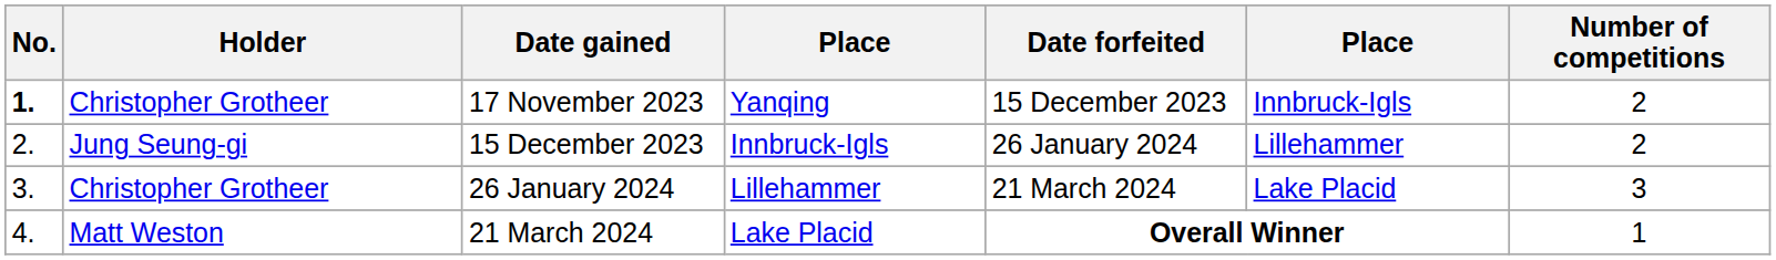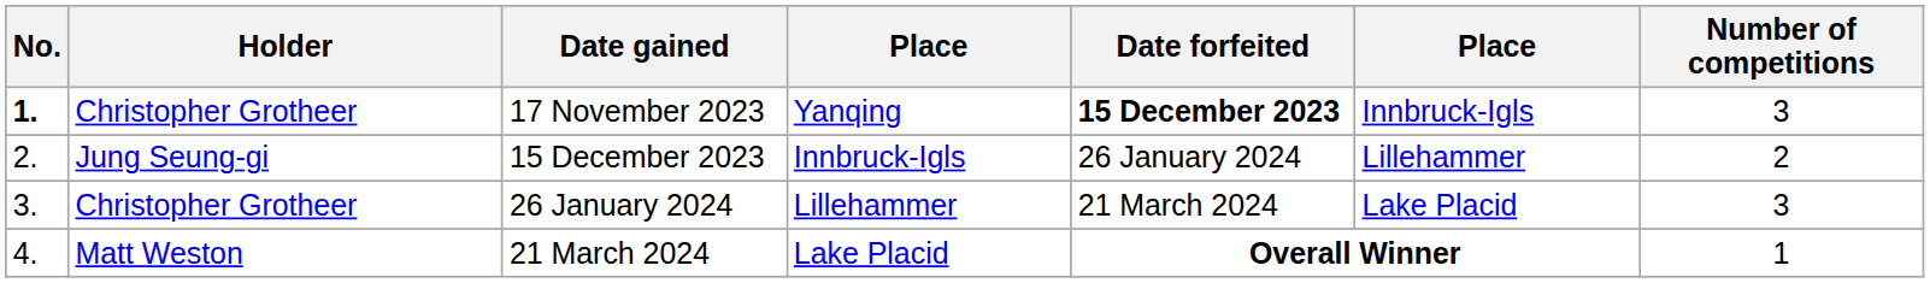 <table class="wikitable plainrowheaders" style="background:#fff; font-size:90%; line-height:16px; border:grey solid 1px; border-collapse:collapse;">
 <tr>
 <th style="width:1em;">No.</th>
 <th style="width:14em;">Holder</th>
 <th style="width:9em;">Date gained</th>
 <th style="width:9em;">Place</th>
 <th style="width:9em;">Date forfeited</th>
 <th style="width:9em;">Place</th>
 <th style="width:9em;">Number of competitions</th>
 </tr>
 <tr>
 <td><strong>1.</strong></td>
 <td> <a href='#'>Christopher Grotheer</a></td>
 <td>17 November 2023</td>
 <td> <a href='#'>Yanqing</a></td>
-<td>15 December 2023</td>
+<td><strong>15 December 2023</strong></td>
 <td> <a href='#'>Innbruck-Igls</a></td>
-<td align=center>2</td>
+<td align=center>3</td>
 </tr>
 <tr>
 <td>2.</td>
 <td> <a href='#'>Jung Seung-gi</a></td>
 <td>15 December 2023</td>
 <td> <a href='#'>Innbruck-Igls</a></td>
 <td>26 January 2024</td>
 <td> <a href='#'>Lillehammer</a></td>
 <td align=center>2</td>
 </tr>
 <tr>
 <td>3.</td>
 <td> <a href='#'>Christopher Grotheer</a></td>
 <td>26 January 2024</td>
 <td> <a href='#'>Lillehammer</a></td>
 <td>21 March 2024</td>
 <td> <a href='#'>Lake Placid</a></td>
 <td align=center>3</td>
 </tr>
 <tr>
 <td>4.</td>
 <td> <a href='#'>Matt Weston</a></td>
 <td>21 March 2024</td>
 <td> <a href='#'>Lake Placid</a></td>
 <td align=center colspan=2><strong>Overall Winner</strong></td>
 <td align=center>1</td>
 </tr>
 </table>
